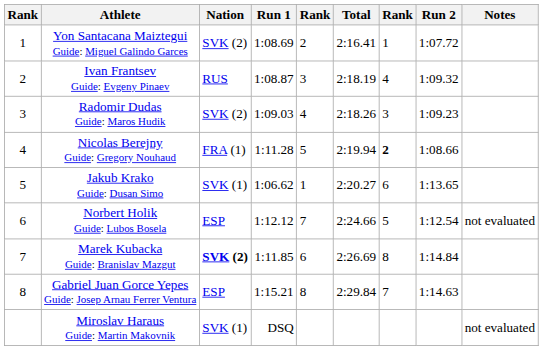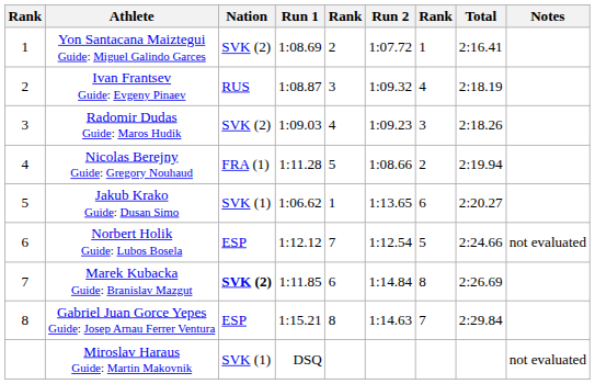 <table class=wikitable>
 <tr>
 <th>Rank</th>
 <th>Athlete</th>
 <th>Nation</th>
 <th>Run 1</th>
 <th>Rank</th>
+<th>Run 2</th>
+<th>Rank</th>
 <th>Total</th>
-<th>Rank</th>
-<th>Run 2</th>
 <th>Notes</th>
 </tr>
 <tr bgcolor="#FFFFFF">
 <td align="center">1</td>
 <td align="center"><a href='#'>Yon Santacana Maiztegui</a><br><small><a href='#'>Guide</a>: <a href='#'>Miguel Galindo Garces</a></small></td>
 <td> <a href='#'>SVK</a> (2)</td>
 <td align="right">1:08.69</td>
 <td>2</td>
+<td>1:07.72</td>
+<td>1</td>
 <td>2:16.41</td>
-<td>1</td>
-<td>1:07.72</td>
 <td></td>
 </tr>
 <tr bgcolor="#FFFFFF">
 <td align="center">2</td>
 <td align="center"><a href='#'>Ivan Frantsev</a><br><small><a href='#'>Guide</a>: <a href='#'>Evgeny Pinaev</a></small></td>
 <td> <a href='#'>RUS</a></td>
 <td align="right">1:08.87</td>
 <td>3</td>
+<td>1:09.32</td>
+<td>4</td>
 <td>2:18.19</td>
-<td>4</td>
-<td>1:09.32</td>
 <td></td>
 </tr>
 <tr bgcolor="#FFFFFF">
 <td align="center">3</td>
 <td align="center"><a href='#'>Radomir Dudas</a><br><small><a href='#'>Guide</a>: <a href='#'>Maros Hudik</a></small></td>
 <td> <a href='#'>SVK</a> (2)</td>
 <td align="right">1:09.03</td>
 <td>4</td>
+<td>1:09.23</td>
+<td>3</td>
 <td>2:18.26</td>
-<td>3</td>
-<td>1:09.23</td>
 <td></td>
 </tr>
 <tr bgcolor="#FFFFFF">
 <td align="center">4</td>
 <td align="center"><a href='#'>Nicolas Berejny</a><br><small><a href='#'>Guide</a>: <a href='#'>Gregory Nouhaud</a></small></td>
 <td> <a href='#'>FRA</a> (1)</td>
 <td align="right">1:11.28</td>
 <td>5</td>
+<td>1:08.66</td>
+<td>2</td>
 <td>2:19.94</td>
-<td><strong>2</strong></td>
-<td>1:08.66</td>
 <td></td>
 </tr>
 <tr bgcolor="#FFFFFF">
 <td align="center">5</td>
 <td align="center"><a href='#'>Jakub Krako</a><br><small><a href='#'>Guide</a>: <a href='#'>Dusan Simo</a></small></td>
 <td> <a href='#'>SVK</a> (1)</td>
 <td align="right">1:06.62</td>
 <td>1</td>
+<td>1:13.65</td>
+<td>6</td>
 <td>2:20.27</td>
-<td>6</td>
-<td>1:13.65</td>
 <td></td>
 </tr>
 <tr bgcolor="#FFFFFF">
 <td align="center">6</td>
 <td align="center"><a href='#'>Norbert Holik</a><br><small><a href='#'>Guide</a>: <a href='#'>Lubos Bosela</a></small></td>
 <td> <a href='#'>ESP</a></td>
 <td align="right">1:12.12</td>
 <td>7</td>
+<td>1:12.54</td>
+<td>5</td>
 <td>2:24.66</td>
-<td>5</td>
-<td>1:12.54</td>
 <td>not evaluated</td>
 </tr>
 <tr bgcolor="#FFFFFF">
 <td align="center">7</td>
 <td align="center"><a href='#'>Marek Kubacka</a><br><small><a href='#'>Guide</a>: <a href='#'>Branislav Mazgut</a></small></td>
 <td><strong> <a href='#'>SVK</a> (2)</strong></td>
 <td align="right">1:11.85</td>
 <td>6</td>
+<td>1:14.84</td>
+<td>8</td>
 <td>2:26.69</td>
-<td>8</td>
-<td>1:14.84</td>
 <td></td>
 </tr>
 <tr bgcolor="#FFFFFF">
 <td align="center">8</td>
 <td align="center"><a href='#'>Gabriel Juan Gorce Yepes</a><br><small><a href='#'>Guide</a>: <a href='#'>Josep Arnau Ferrer Ventura</a></small></td>
 <td> <a href='#'>ESP</a></td>
 <td align="right">1:15.21</td>
 <td>8</td>
+<td>1:14.63</td>
+<td>7</td>
 <td>2:29.84</td>
-<td>7</td>
-<td>1:14.63</td>
 <td></td>
 </tr>
 <tr bgcolor="#FFFFFF">
 <td align="center"></td>
 <td align="center"><a href='#'>Miroslav Haraus</a><br><small><a href='#'>Guide</a>: <a href='#'>Martin Makovnik</a></small></td>
 <td> <a href='#'>SVK</a> (1)</td>
 <td align="right">DSQ</td>
 <td></td>
 <td></td>
 <td></td>
 <td></td>
 <td>not evaluated</td>
 </tr>
 </table>
